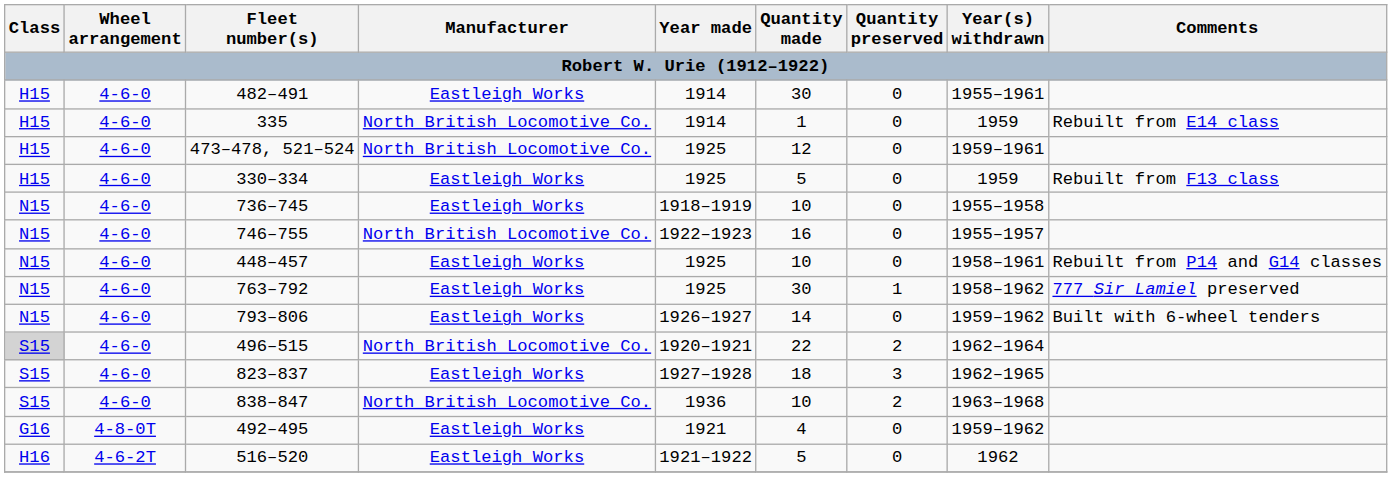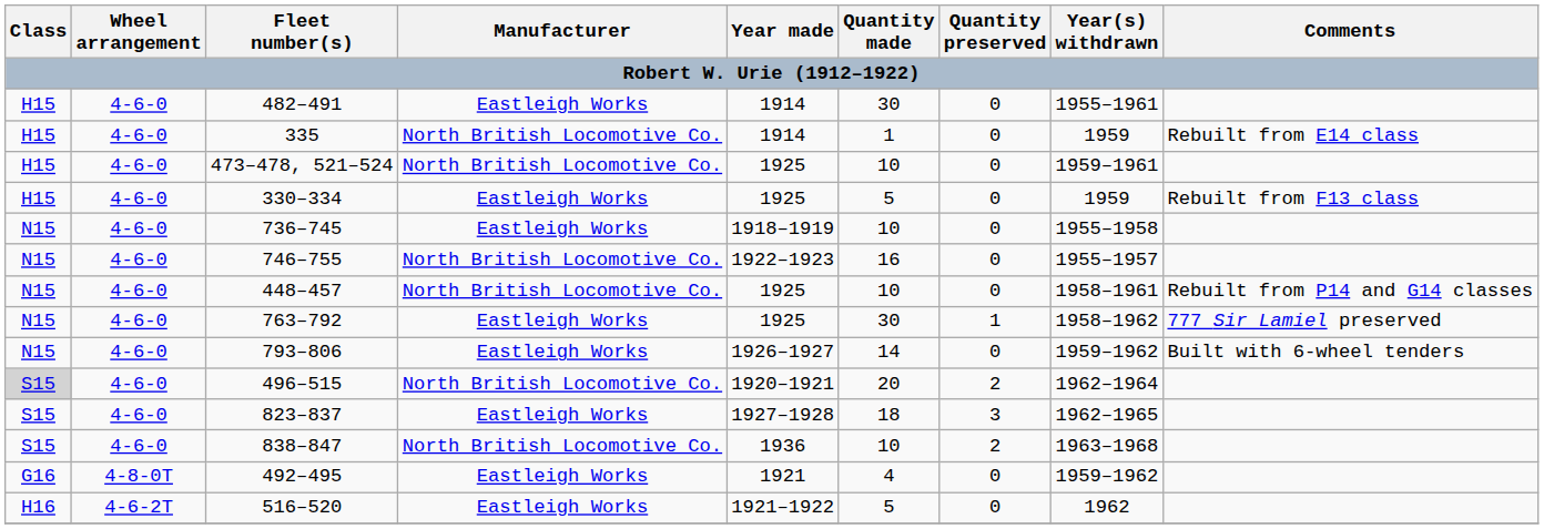 <table class="wikitable" style="text-align:center">
 <tr>
 <th>Class</th>
 <th>Wheel<br>arrangement</th>
 <th>Fleet<br>number(s)</th>
 <th>Manufacturer</th>
 <th>Year made</th>
 <th>Quantity<br>made</th>
 <th>Quantity<br>preserved</th>
 <th>Year(s)<br>withdrawn</th>
 <th>Comments</th>
 </tr>
 <tr style="Background:#AABBCC; font-weight:bold">
 <td colspan=9>Robert W. Urie (1912–1922)</td>
 </tr>
 <tr>
 <td><a href='#'>H15</a></td>
 <td><a href='#'>4-6-0</a></td>
 <td>482–491</td>
 <td><a href='#'>Eastleigh Works</a></td>
 <td>1914</td>
 <td>30</td>
 <td>0</td>
 <td>1955–1961</td>
 <td style="text-align:left"></td>
 </tr>
 <tr>
 <td><a href='#'>H15</a></td>
 <td><a href='#'>4-6-0</a></td>
 <td>335</td>
 <td><a href='#'>North British Locomotive Co.</a></td>
 <td>1914</td>
 <td>1</td>
 <td>0</td>
 <td>1959</td>
 <td style="text-align:left">Rebuilt from <a href='#'>E14 class</a></td>
 </tr>
 <tr>
 <td><a href='#'>H15</a></td>
 <td><a href='#'>4-6-0</a></td>
 <td>473–478, 521–524</td>
 <td><a href='#'>North British Locomotive Co.</a></td>
 <td>1925</td>
-<td>12</td>
+<td>10</td>
 <td>0</td>
 <td>1959–1961</td>
 <td style="text-align:left"></td>
 </tr>
 <tr>
 <td><a href='#'>H15</a></td>
 <td><a href='#'>4-6-0</a></td>
 <td>330–334</td>
 <td><a href='#'>Eastleigh Works</a></td>
 <td>1925</td>
 <td>5</td>
 <td>0</td>
 <td>1959</td>
 <td style="text-align:left">Rebuilt from <a href='#'>F13 class</a></td>
 </tr>
 <tr>
 <td><a href='#'>N15</a></td>
 <td><a href='#'>4-6-0</a></td>
 <td>736–745</td>
 <td><a href='#'>Eastleigh Works</a></td>
 <td>1918–1919</td>
 <td>10</td>
 <td>0</td>
 <td>1955–1958</td>
 <td style="text-align:left"></td>
 </tr>
 <tr>
 <td><a href='#'>N15</a></td>
 <td><a href='#'>4-6-0</a></td>
 <td>746–755</td>
 <td><a href='#'>North British Locomotive Co.</a></td>
 <td>1922–1923</td>
 <td>16</td>
 <td>0</td>
 <td>1955–1957</td>
 <td style="text-align:left"></td>
 </tr>
 <tr>
 <td><a href='#'>N15</a></td>
 <td><a href='#'>4-6-0</a></td>
 <td>448–457</td>
-<td><a href='#'>Eastleigh Works</a></td>
+<td><a href='#'>North British Locomotive Co.</a></td>
 <td>1925</td>
 <td>10</td>
 <td>0</td>
 <td>1958–1961</td>
 <td style="text-align:left">Rebuilt from <a href='#'>P14</a> and <a href='#'>G14</a> classes</td>
 </tr>
 <tr>
 <td><a href='#'>N15</a></td>
 <td><a href='#'>4-6-0</a></td>
 <td>763–792</td>
 <td><a href='#'>Eastleigh Works</a></td>
 <td>1925</td>
 <td>30</td>
 <td>1</td>
 <td>1958–1962</td>
 <td style="text-align:left"><a href='#'>777 <em>Sir Lamiel</em></a> preserved</td>
 </tr>
 <tr>
 <td><a href='#'>N15</a></td>
 <td><a href='#'>4-6-0</a></td>
 <td>793–806</td>
 <td><a href='#'>Eastleigh Works</a></td>
 <td>1926–1927</td>
 <td>14</td>
 <td>0</td>
 <td>1959–1962</td>
 <td style="text-align:left">Built with 6-wheel tenders</td>
 </tr>
 <tr>
 <td style="background: lightgrey;"><a href='#'>S15</a></td>
 <td><a href='#'>4-6-0</a></td>
 <td>496–515</td>
 <td><a href='#'>North British Locomotive Co.</a></td>
 <td>1920–1921</td>
-<td>22</td>
+<td>20</td>
 <td>2</td>
 <td>1962–1964</td>
 <td style="text-align:left"></td>
 </tr>
 <tr>
 <td><a href='#'>S15</a></td>
 <td><a href='#'>4-6-0</a></td>
 <td>823–837</td>
 <td><a href='#'>Eastleigh Works</a></td>
 <td>1927–1928</td>
 <td>18</td>
 <td>3</td>
 <td>1962–1965</td>
 <td style="text-align:left"></td>
 </tr>
 <tr>
 <td><a href='#'>S15</a></td>
 <td><a href='#'>4-6-0</a></td>
 <td>838–847</td>
 <td><a href='#'>North British Locomotive Co.</a></td>
 <td>1936</td>
 <td>10</td>
 <td>2</td>
 <td>1963–1968</td>
 <td style="text-align:left"></td>
 </tr>
 <tr>
 <td><a href='#'>G16</a></td>
 <td><a href='#'>4-8-0T</a></td>
 <td>492–495</td>
 <td><a href='#'>Eastleigh Works</a></td>
 <td>1921</td>
 <td>4</td>
 <td>0</td>
 <td>1959–1962</td>
 <td style="text-align:left"></td>
 </tr>
 <tr>
 <td><a href='#'>H16</a></td>
 <td><a href='#'>4-6-2T</a></td>
 <td>516–520</td>
 <td><a href='#'>Eastleigh Works</a></td>
 <td>1921–1922</td>
 <td>5</td>
 <td>0</td>
 <td>1962</td>
 <td style="text-align:left"></td>
 </tr>
 <tr>
 </tr>
 </table>
